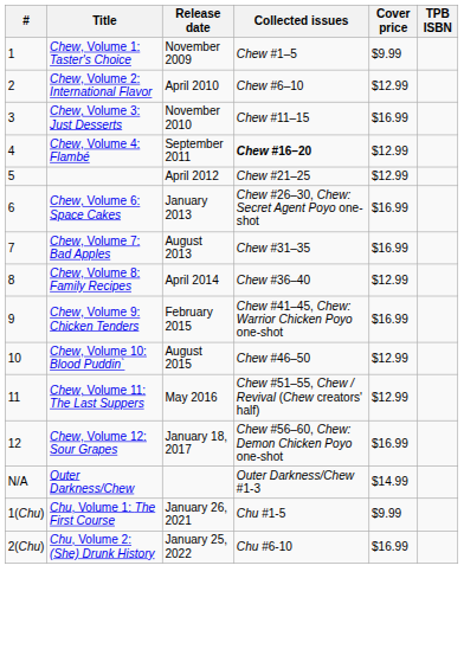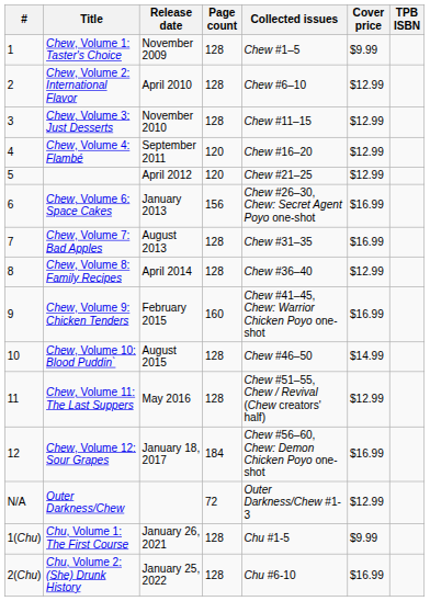 <table class="wikitable">
 <tr>
 <th>#</th>
 <th>Title</th>
 <th>Release date</th>
+<th>Page count</th>
 <th>Collected issues</th>
 <th>Cover price</th>
 <th>TPB ISBN</th>
 </tr>
 <tr>
 <td>1</td>
 <td><a href='#'><em>Chew</em>, Volume 1: <em>Taster's Choice</em></a></td>
 <td>November 2009</td>
+<td>128</td>
 <td><em>Chew</em> #1–5</td>
 <td>$9.99</td>
 <td></td>
 </tr>
 <tr>
 <td>2</td>
 <td><a href='#'><em>Chew</em>, Volume 2: <em>International Flavor</em></a></td>
 <td>April 2010</td>
+<td>128</td>
 <td><em>Chew</em> #6–10</td>
 <td>$12.99</td>
 <td></td>
 </tr>
 <tr>
 <td>3</td>
 <td><a href='#'><em>Chew</em>, Volume 3: <em>Just Desserts</em></a></td>
 <td>November 2010</td>
+<td>128</td>
 <td><em>Chew</em> #11–15</td>
-<td>$16.99</td>
+<td>$12.99</td>
 <td></td>
 </tr>
 <tr>
 <td>4</td>
 <td><a href='#'><em>Chew</em>, Volume 4: <em>Flambé</em></a></td>
 <td>September 2011</td>
-<td><strong><em>Chew</em> #16–20</strong></td>
+<td>120</td>
+<td><em>Chew</em> #16–20</td>
 <td>$12.99</td>
 <td></td>
 </tr>
 <tr>
 <td>5</td>
 <td></td>
 <td>April 2012</td>
+<td>120</td>
 <td><em>Chew</em> #21–25</td>
 <td>$12.99</td>
 <td></td>
 </tr>
 <tr>
 <td>6</td>
 <td><a href='#'><em>Chew</em>, Volume 6: <em>Space Cakes</em></a></td>
 <td>January 2013</td>
+<td>156</td>
 <td><em>Chew</em> #26–30, <em>Chew: Secret Agent Poyo</em> one-shot</td>
 <td>$16.99</td>
 <td></td>
 </tr>
 <tr>
 <td>7</td>
 <td><a href='#'><em>Chew</em>, Volume 7: <em>Bad Apples</em></a></td>
 <td>August 2013</td>
+<td>128</td>
 <td><em>Chew</em> #31–35</td>
 <td>$16.99</td>
 <td></td>
 </tr>
 <tr>
 <td>8</td>
 <td><a href='#'><em>Chew</em>, Volume 8: <em>Family Recipes</em></a></td>
 <td>April 2014</td>
+<td>128</td>
 <td><em>Chew</em> #36–40</td>
 <td>$12.99</td>
 <td></td>
 </tr>
 <tr>
 <td>9</td>
 <td><a href='#'><em>Chew</em>, Volume 9: <em>Chicken Tenders</em></a></td>
 <td>February 2015</td>
+<td>160</td>
 <td><em>Chew</em> #41–45, <em>Chew: Warrior Chicken Poyo</em> one-shot</td>
 <td>$16.99</td>
 <td></td>
 </tr>
 <tr>
 <td>10</td>
 <td><a href='#'><em>Chew</em>, Volume 10: <em>Blood Puddin`</em></a></td>
 <td>August 2015</td>
+<td>128</td>
 <td><em>Chew</em> #46–50</td>
-<td>$12.99</td>
+<td>$14.99</td>
 <td></td>
 </tr>
 <tr>
 <td>11</td>
 <td><a href='#'><em>Chew</em>, Volume 11: <em>The Last Suppers</em></a></td>
 <td>May 2016</td>
+<td>128</td>
 <td><em>Chew</em> #51–55, <em>Chew / Revival</em> (<em>Chew</em> creators' half)</td>
 <td>$12.99</td>
 <td></td>
 </tr>
 <tr>
 <td>12</td>
 <td><a href='#'><em>Chew</em>, Volume 12: <em>Sour Grapes</em></a></td>
 <td>January 18, 2017</td>
+<td>184</td>
 <td><em>Chew</em> #56–60, <em>Chew: Demon Chicken Poyo</em> one-shot</td>
 <td>$16.99</td>
 <td></td>
 </tr>
 <tr>
 <td>N/A</td>
 <td><em><a href='#'>Outer Darkness/Chew</a></em></td>
 <td></td>
+<td>72</td>
 <td><em>Outer Darkness/Chew</em> #1-3</td>
-<td>$14.99</td>
+<td>$12.99</td>
 <td></td>
 </tr>
 <tr>
 <td>1(<em>Chu</em>)</td>
 <td><a href='#'><em>Chu</em>, Volume 1: <em>The First Course</em></a></td>
 <td>January 26, 2021</td>
+<td>128</td>
 <td><em>Chu</em> #1-5</td>
 <td>$9.99</td>
 <td></td>
 </tr>
 <tr>
 <td>2(<em>Chu</em>)</td>
 <td><a href='#'><em>Chu</em>, Volume 2: <em>(She) Drunk History</em></a></td>
 <td>January 25, 2022</td>
+<td>128</td>
 <td><em>Chu</em> #6-10</td>
 <td>$16.99</td>
 <td></td>
 </tr>
 </table>
